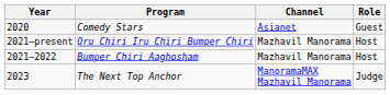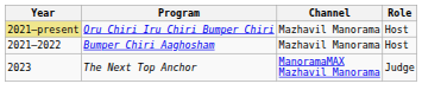 <table class="wikitable sortable">
 <tr>
 <th scope="col">Year</th>
 <th scope="col">Program</th>
 <th scope="col">Channel</th>
 <th scope="col">Role</th>
 </tr>
 <tr>
-<td>2020</td>
-<td><em>Comedy Stars</em></td>
-<td><a href='#'>Asianet</a></td>
-<td>Guest</td>
-</tr>
-<tr>
-<td>2021–present</td>
+<td style="background: khaki;">2021–present</td>
 <td><em><a href='#'>Oru Chiri Iru Chiri Bumper Chiri</a></em></td>
 <td>Mazhavil Manorama</td>
 <td>Host</td>
 </tr>
 <tr>
 <td>2021–2022</td>
 <td><em><a href='#'>Bumper Chiri Aaghosham</a></em></td>
 <td>Mazhavil Manorama</td>
 <td>Host</td>
 </tr>
 <tr>
 <td>2023</td>
 <td><em>The Next Top Anchor</em></td>
 <td><a href='#'>ManoramaMAX</a><br><a href='#'>Mazhavil Manorama</a></td>
 <td>Judge</td>
 </tr>
 </table>
